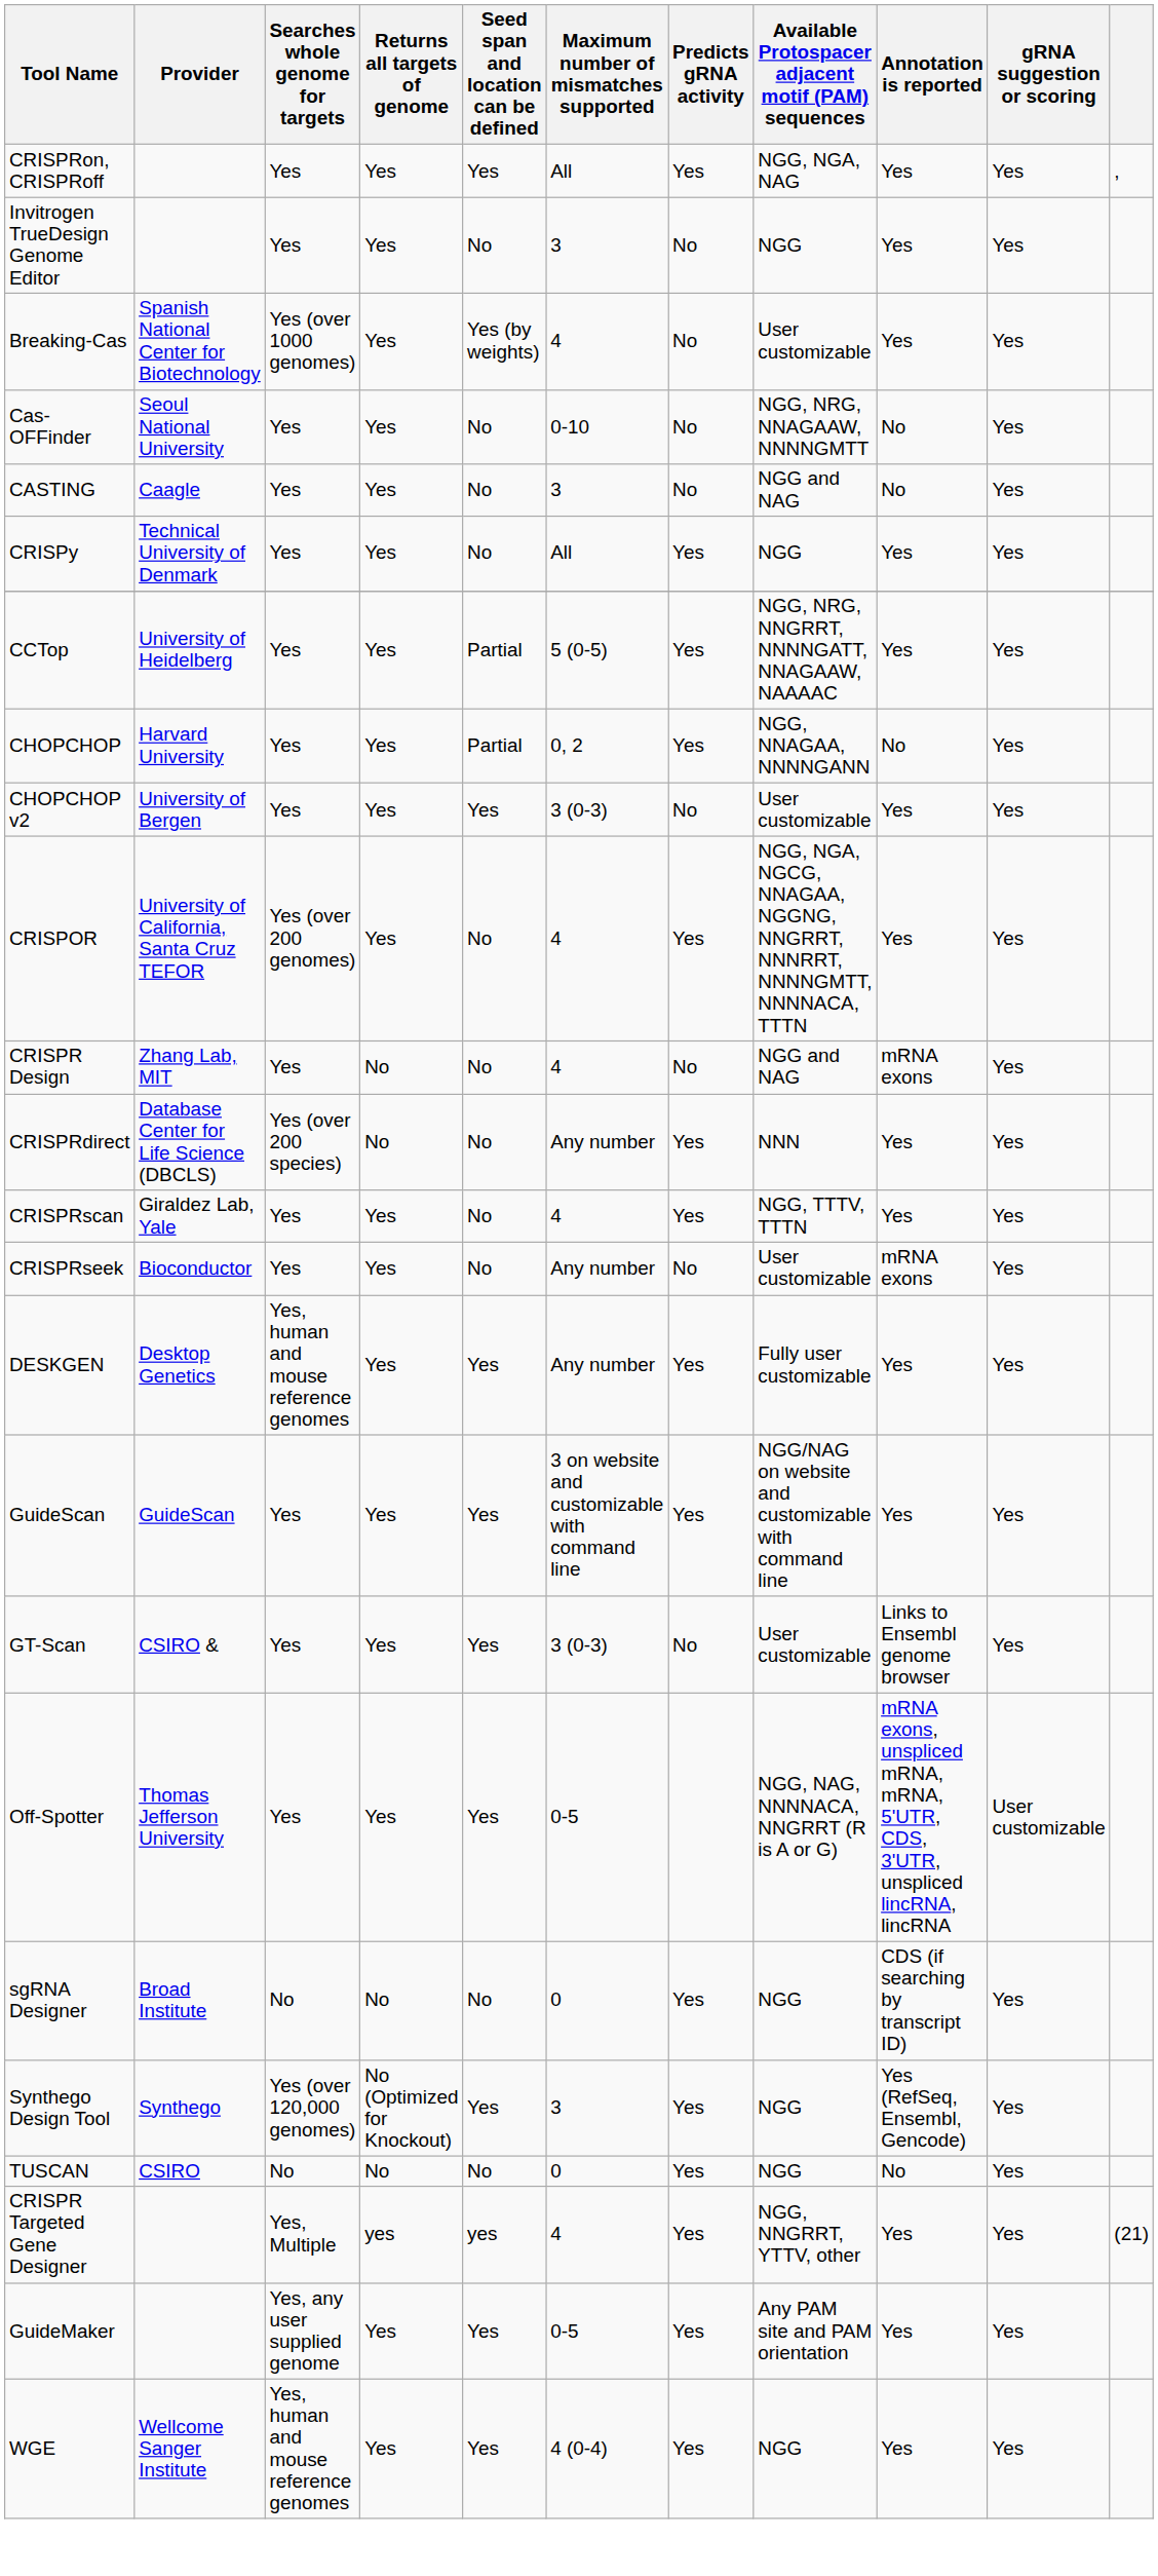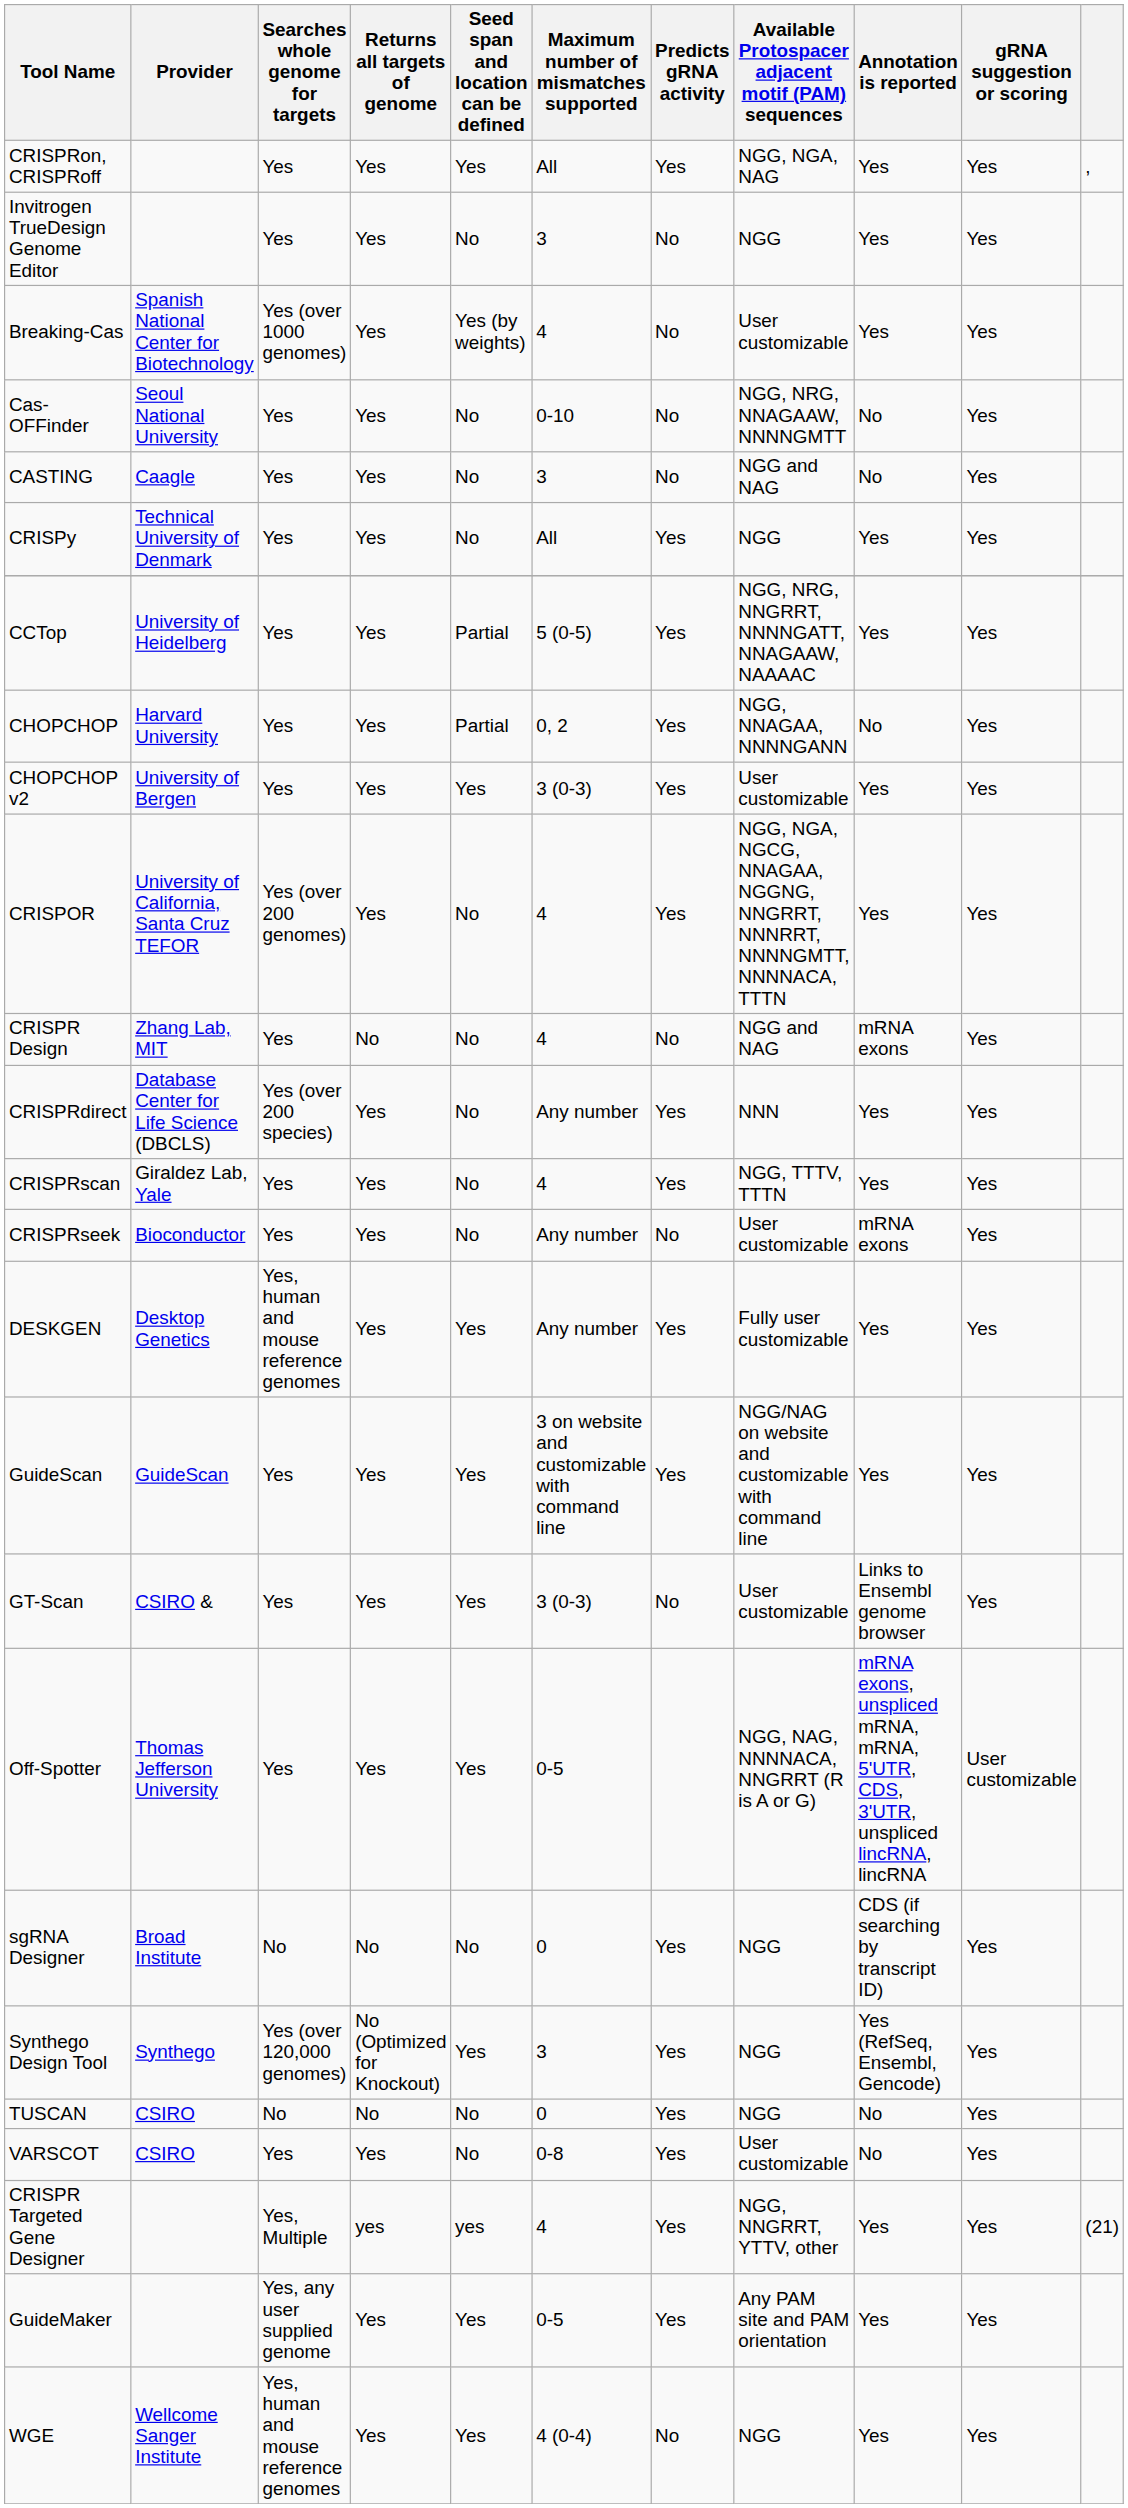 <table class="wikitable sortable">
 <tr>
 <th scope="col">Tool Name</th>
 <th scope="col">Provider</th>
 <th scope="col">Searches whole genome for targets</th>
 <th scope="col">Returns all targets of genome</th>
 <th scope="col">Seed span and location can be defined</th>
 <th scope="col">Maximum number of mismatches supported</th>
 <th>Predicts gRNA activity</th>
 <th scope="col">Available  <a href='#'>Protospacer adjacent motif (PAM)</a> sequences</th>
 <th scope="col">Annotation is reported</th>
 <th scope="col">gRNA suggestion or scoring</th>
 <th scope="col" class="unsortable"></th>
 </tr>
 <tr>
 <td>CRISPRon, CRISPRoff</td>
 <td></td>
 <td>Yes</td>
 <td>Yes</td>
 <td>Yes</td>
 <td>All</td>
 <td>Yes</td>
 <td>NGG, NGA, NAG</td>
 <td>Yes</td>
 <td>Yes</td>
 <td>,</td>
 </tr>
 <tr>
 <td>Invitrogen TrueDesign Genome Editor</td>
 <td></td>
 <td>Yes</td>
 <td>Yes</td>
 <td>No</td>
 <td>3</td>
 <td>No</td>
 <td>NGG</td>
 <td>Yes</td>
 <td>Yes</td>
 <td></td>
 </tr>
 <tr>
 <td>Breaking-Cas</td>
 <td><a href='#'>Spanish National Center for Biotechnology</a></td>
 <td>Yes (over 1000 genomes)</td>
 <td>Yes</td>
 <td>Yes (by weights)</td>
 <td>4</td>
 <td>No</td>
 <td>User customizable</td>
 <td>Yes</td>
 <td>Yes</td>
 <td></td>
 </tr>
 <tr>
 <td>Cas-OFFinder</td>
 <td><a href='#'>Seoul National University</a></td>
 <td>Yes</td>
 <td>Yes</td>
 <td>No</td>
 <td>0-10</td>
 <td>No</td>
 <td>NGG, NRG, NNAGAAW, NNNNGMTT</td>
 <td>No</td>
 <td>Yes</td>
 <td></td>
 </tr>
 <tr>
 <td>CASTING</td>
 <td><a href='#'>Caagle</a></td>
 <td>Yes</td>
 <td>Yes</td>
 <td>No</td>
 <td>3</td>
 <td>No</td>
 <td>NGG and NAG</td>
 <td>No</td>
 <td>Yes</td>
 <td></td>
 </tr>
 <tr>
 <td>CRISPy</td>
 <td><a href='#'>Technical University of Denmark</a></td>
 <td>Yes</td>
 <td>Yes</td>
 <td>No</td>
 <td>All</td>
 <td>Yes</td>
 <td>NGG</td>
 <td>Yes</td>
 <td>Yes</td>
 <td></td>
 </tr>
 <tr>
 </tr>
 <tr>
 <td>CCTop</td>
 <td><a href='#'>University of Heidelberg</a></td>
 <td>Yes</td>
 <td>Yes</td>
 <td>Partial</td>
 <td>5 (0-5)</td>
 <td>Yes</td>
 <td>NGG, NRG, NNGRRT, NNNNGATT, NNAGAAW, NAAAAC</td>
 <td>Yes</td>
 <td>Yes</td>
 <td></td>
 </tr>
 <tr>
 <td>CHOPCHOP</td>
 <td><a href='#'>Harvard University</a></td>
 <td>Yes</td>
 <td>Yes</td>
 <td>Partial</td>
 <td>0, 2</td>
 <td>Yes</td>
 <td>NGG, NNAGAA, NNNNGANN</td>
 <td>No</td>
 <td>Yes</td>
 <td></td>
 </tr>
 <tr>
 <td>CHOPCHOP v2</td>
 <td><a href='#'>University of Bergen</a></td>
 <td>Yes</td>
 <td>Yes</td>
 <td>Yes</td>
 <td>3 (0-3)</td>
-<td>No</td>
+<td>Yes</td>
 <td>User customizable</td>
 <td>Yes</td>
 <td>Yes</td>
 <td></td>
 </tr>
 <tr>
 <td>CRISPOR</td>
 <td><a href='#'>University of California, Santa Cruz</a> <a href='#'>TEFOR</a></td>
 <td>Yes (over 200 genomes)</td>
 <td>Yes</td>
 <td>No</td>
 <td>4</td>
 <td>Yes</td>
 <td>NGG, NGA, NGCG, NNAGAA, NGGNG, NNGRRT, NNNRRT, NNNNGMTT, NNNNACA, TTTN</td>
 <td>Yes</td>
 <td>Yes</td>
 <td></td>
 </tr>
 <tr>
 <td>CRISPR Design</td>
 <td><a href='#'>Zhang Lab, MIT</a></td>
 <td>Yes</td>
 <td>No</td>
 <td>No</td>
 <td>4</td>
 <td>No</td>
 <td>NGG and NAG</td>
 <td>mRNA exons</td>
 <td>Yes</td>
 <td></td>
 </tr>
 <tr>
 <td>CRISPRdirect</td>
 <td><a href='#'>Database Center for Life Science</a> (DBCLS)</td>
 <td>Yes (over 200 species)</td>
-<td>No</td>
+<td>Yes</td>
 <td>No</td>
 <td>Any number</td>
 <td>Yes</td>
 <td>NNN</td>
 <td>Yes</td>
 <td>Yes</td>
 <td></td>
 </tr>
 <tr>
 <td>CRISPRscan</td>
 <td>Giraldez Lab, <a href='#'>Yale</a></td>
 <td>Yes</td>
 <td>Yes</td>
 <td>No</td>
 <td>4</td>
 <td>Yes</td>
 <td>NGG, TTTV, TTTN</td>
 <td>Yes</td>
 <td>Yes</td>
 <td></td>
 </tr>
 <tr>
 <td>CRISPRseek</td>
 <td><a href='#'>Bioconductor</a></td>
 <td>Yes</td>
 <td>Yes</td>
 <td>No</td>
 <td>Any number</td>
 <td>No</td>
 <td>User customizable</td>
 <td>mRNA exons</td>
 <td>Yes</td>
 <td></td>
 </tr>
 <tr>
 <td>DESKGEN</td>
 <td><a href='#'>Desktop Genetics</a></td>
 <td>Yes, human and mouse reference genomes</td>
 <td>Yes</td>
 <td>Yes</td>
 <td>Any number</td>
 <td>Yes</td>
 <td>Fully user customizable</td>
 <td>Yes</td>
 <td>Yes</td>
 <td></td>
 </tr>
 <tr>
 <td>GuideScan</td>
 <td><a href='#'>GuideScan</a></td>
 <td>Yes</td>
 <td>Yes</td>
 <td>Yes</td>
 <td>3 on website and customizable with command line</td>
 <td>Yes</td>
 <td>NGG/NAG on website and customizable with command line</td>
 <td>Yes</td>
 <td>Yes</td>
 <td></td>
 </tr>
 <tr>
 <td>GT-Scan</td>
 <td><a href='#'>CSIRO</a> & <a href='#'></a></td>
 <td>Yes</td>
 <td>Yes</td>
 <td>Yes</td>
 <td>3 (0-3)</td>
 <td>No</td>
 <td>User customizable</td>
 <td>Links to Ensembl genome browser</td>
 <td>Yes</td>
 <td></td>
 </tr>
 <tr>
 <td>Off-Spotter</td>
 <td><a href='#'>Thomas Jefferson University</a></td>
 <td>Yes</td>
 <td>Yes</td>
 <td>Yes</td>
 <td>0-5</td>
 <td></td>
 <td>NGG, NAG, NNNNACA, NNGRRT (R is A or G)</td>
 <td><a href='#'>mRNA</a> <a href='#'>exons</a>, <a href='#'>unspliced</a> mRNA, mRNA, <a href='#'>5'UTR</a>, <a href='#'>CDS</a>, <a href='#'>3'UTR</a>, unspliced <a href='#'>lincRNA</a>, lincRNA</td>
 <td>User customizable</td>
 <td></td>
 </tr>
 <tr>
 <td>sgRNA Designer</td>
 <td><a href='#'>Broad Institute</a></td>
 <td>No</td>
 <td>No</td>
 <td>No</td>
 <td>0</td>
 <td>Yes</td>
 <td>NGG</td>
 <td>CDS (if searching by transcript ID)</td>
 <td>Yes</td>
 <td></td>
 </tr>
 <tr>
 <td>Synthego Design Tool</td>
 <td><a href='#'>Synthego</a></td>
 <td>Yes (over 120,000 genomes)</td>
 <td>No (Optimized for Knockout)</td>
 <td>Yes</td>
 <td>3</td>
 <td>Yes</td>
 <td>NGG</td>
 <td>Yes (RefSeq, Ensembl, Gencode)</td>
 <td>Yes</td>
 <td></td>
 </tr>
 <tr>
 <td>TUSCAN</td>
 <td><a href='#'>CSIRO</a></td>
 <td>No</td>
 <td>No</td>
 <td>No</td>
 <td>0</td>
 <td>Yes</td>
 <td>NGG</td>
 <td>No</td>
 <td>Yes</td>
 <td></td>
 </tr>
 <tr>
+<td>VARSCOT</td>
+<td><a href='#'>CSIRO</a></td>
+<td>Yes</td>
+<td>Yes</td>
+<td>No</td>
+<td>0-8</td>
+<td>Yes</td>
+<td>User customizable</td>
+<td>No</td>
+<td>Yes</td>
+<td></td>
+</tr>
+<tr>
 <td>CRISPR Targeted Gene Designer</td>
 <td></td>
 <td>Yes, Multiple</td>
 <td>yes</td>
 <td>yes</td>
 <td>4</td>
 <td>Yes</td>
 <td>NGG, NNGRRT, YTTV, other</td>
 <td>Yes</td>
 <td>Yes</td>
 <td>(21)</td>
 </tr>
 <tr>
 <td>GuideMaker</td>
 <td></td>
 <td>Yes, any user supplied genome</td>
 <td>Yes</td>
 <td>Yes</td>
 <td>0-5</td>
 <td>Yes</td>
 <td>Any PAM site and PAM orientation</td>
 <td>Yes</td>
 <td>Yes</td>
 <td></td>
 </tr>
 <tr>
 <td>WGE</td>
 <td><a href='#'>Wellcome Sanger Institute</a></td>
 <td>Yes, human and mouse reference genomes</td>
 <td>Yes</td>
 <td>Yes</td>
 <td>4 (0-4)</td>
-<td>Yes</td>
+<td>No</td>
 <td>NGG</td>
 <td>Yes</td>
 <td>Yes</td>
 <td></td>
 </tr>
 </table>
